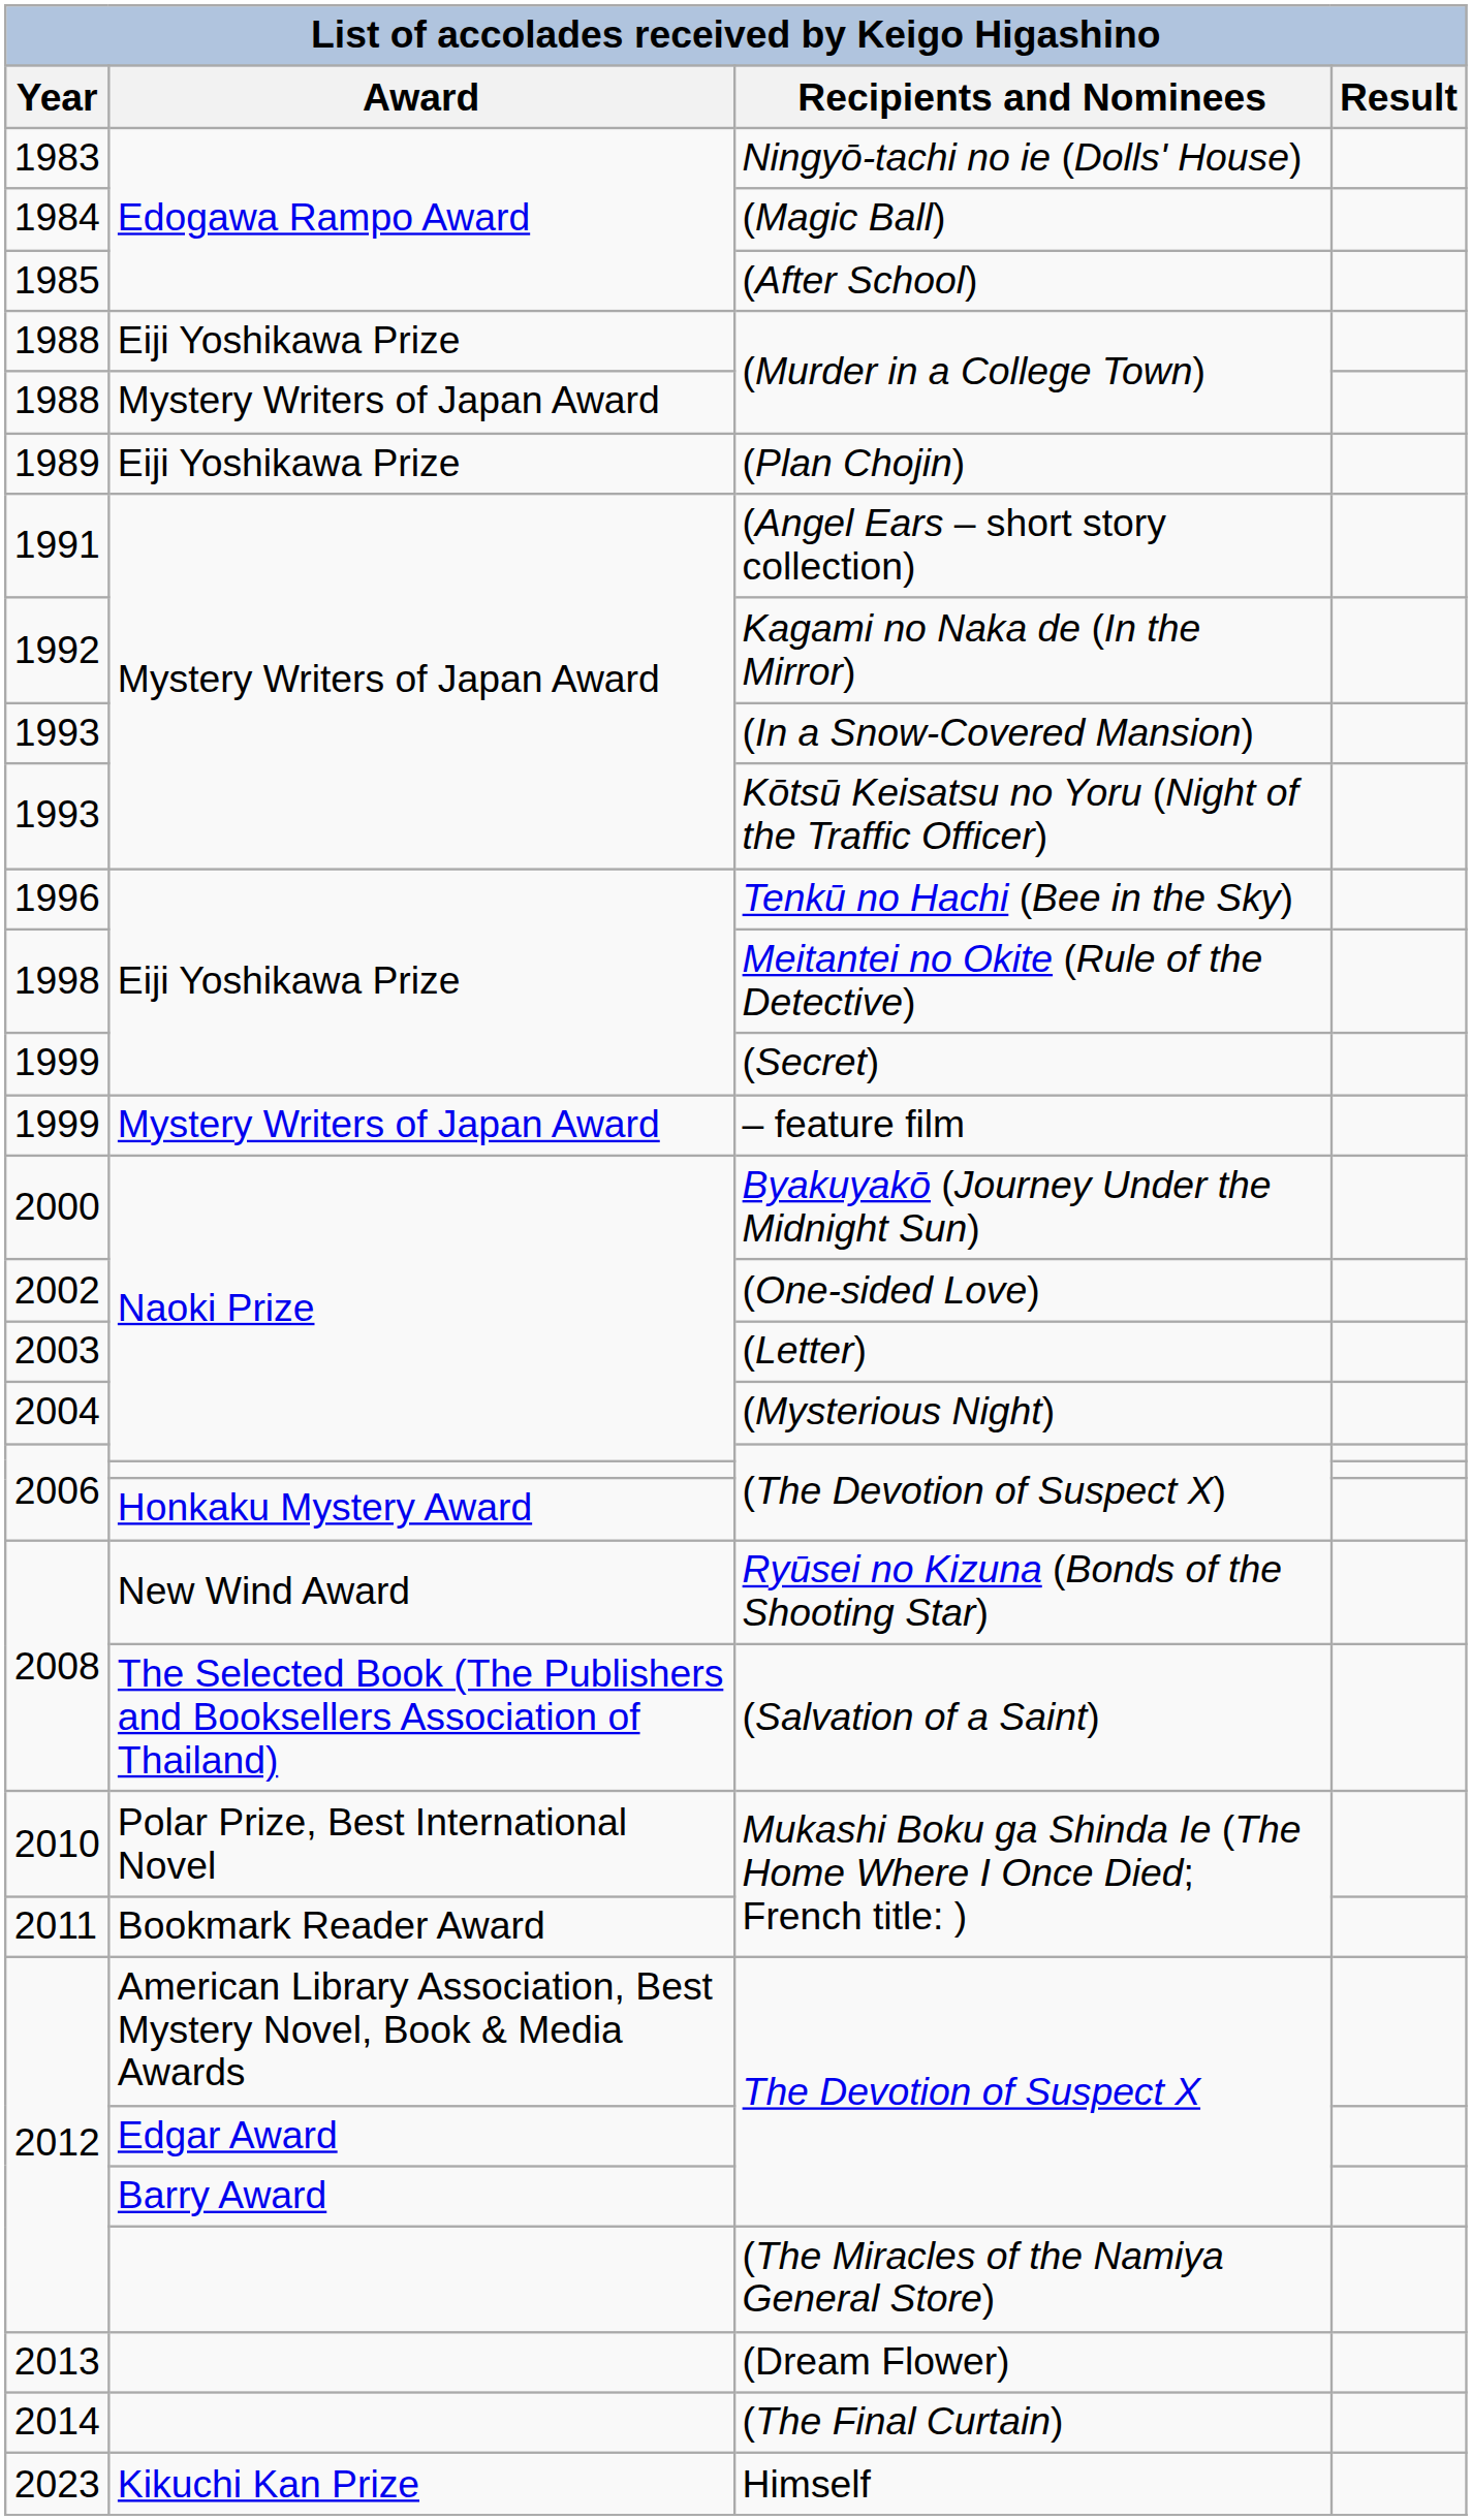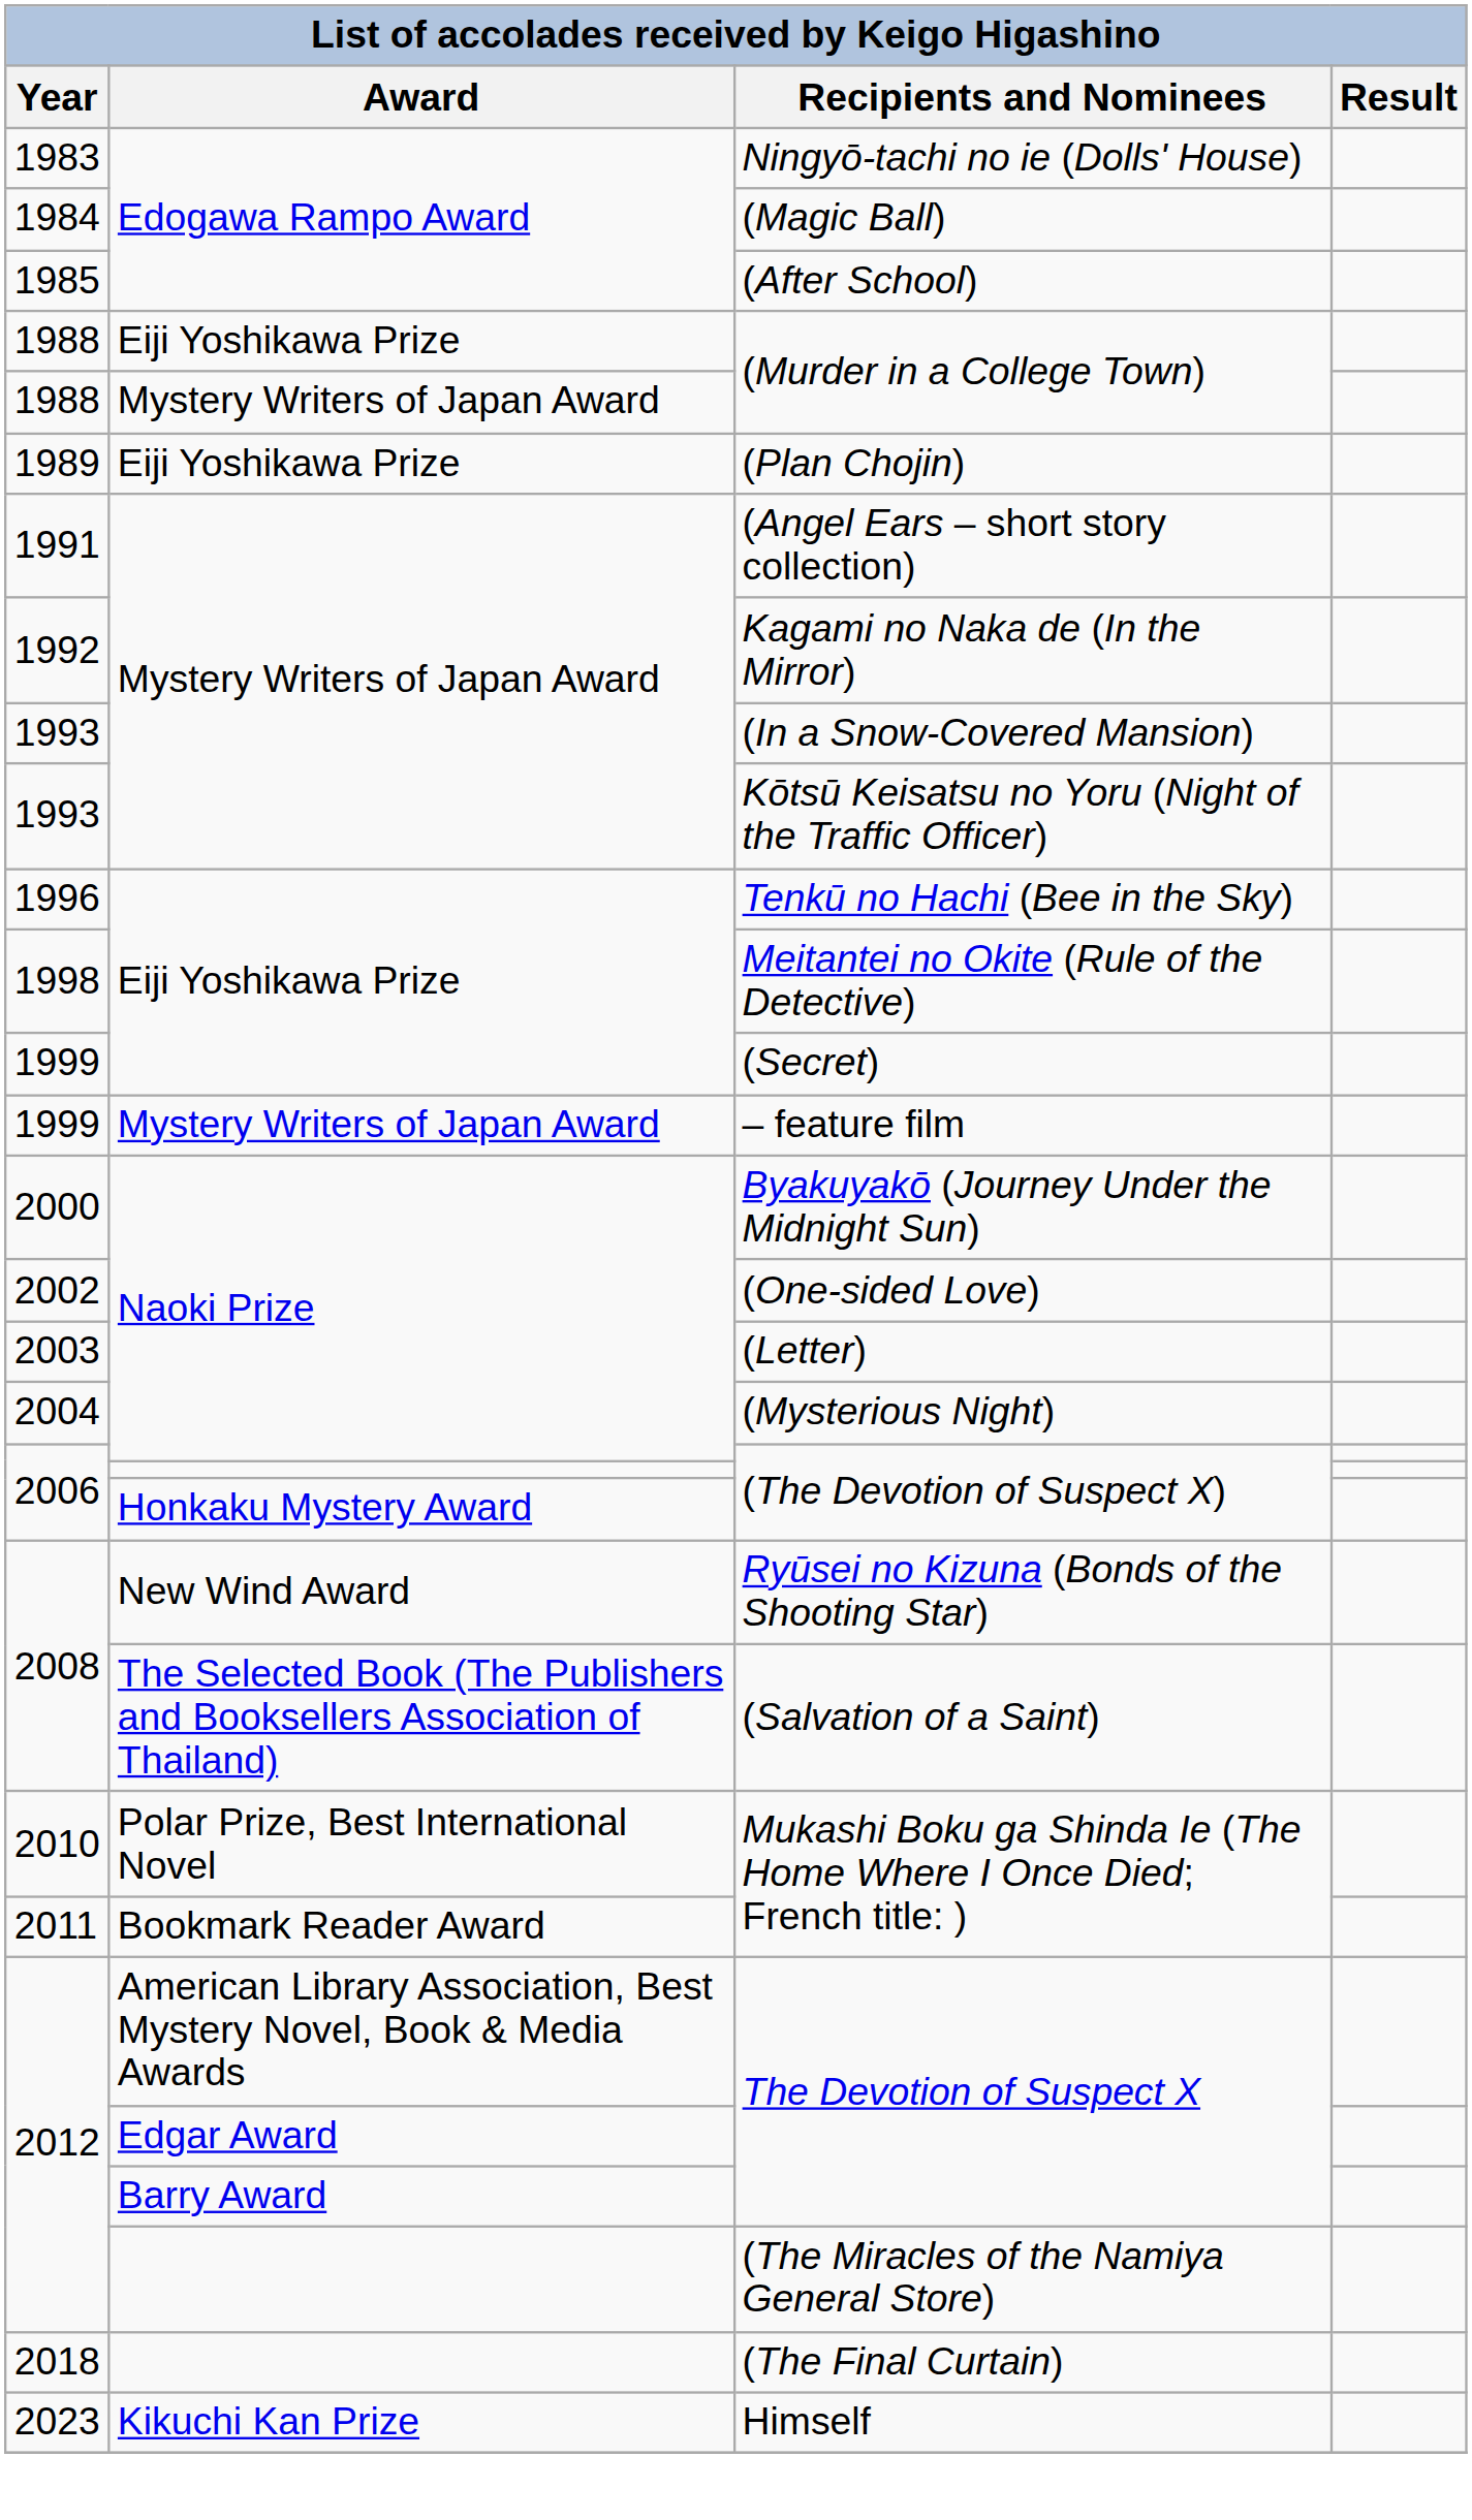 <table class="wikitable sortable">
 <tr>
 <th colspan="4" style="background: LightSteelBlue;">List of accolades received by Keigo Higashino</th>
 </tr>
 <tr style="background:#ccc; text-align:center;">
 <th>Year</th>
 <th>Award</th>
 <th>Recipients and Nominees</th>
 <th>Result</th>
 </tr>
 <tr>
 <td>1983</td>
 <td rowspan="3"><a href='#'>Edogawa Rampo Award</a></td>
 <td><em>Ningyō-tachi no ie</em> (<em>Dolls' House</em>)</td>
 <td></td>
 </tr>
 <tr>
 <td>1984</td>
 <td><em></em> (<em>Magic Ball</em>)</td>
 <td></td>
 </tr>
 <tr>
 <td>1985</td>
 <td><em></em> (<em>After School</em>)</td>
 <td></td>
 </tr>
 <tr>
 <td>1988</td>
 <td>Eiji Yoshikawa Prize</td>
 <td rowspan="2"><em></em> (<em>Murder in a College Town</em>)</td>
 <td></td>
 </tr>
 <tr>
 <td>1988</td>
 <td>Mystery Writers of Japan Award</td>
 <td></td>
 </tr>
 <tr>
 <td>1989</td>
 <td>Eiji Yoshikawa Prize</td>
 <td><em></em> (<em>Plan Chojin</em>)</td>
 <td></td>
 </tr>
 <tr>
 <td>1991</td>
 <td rowspan="4">Mystery Writers of Japan Award</td>
 <td><em></em> (<em>Angel Ears</em> – short story collection)</td>
 <td></td>
 </tr>
 <tr>
 <td>1992</td>
 <td><em>Kagami no Naka de</em> (<em>In the Mirror</em>)</td>
 <td></td>
 </tr>
 <tr>
 <td>1993</td>
 <td><em></em> (<em>In a Snow-Covered Mansion</em>)</td>
 <td></td>
 </tr>
 <tr>
 <td>1993</td>
 <td><em>Kōtsū Keisatsu no Yoru</em> (<em>Night of the Traffic Officer</em>)</td>
 <td></td>
 </tr>
 <tr>
 <td>1996</td>
 <td rowspan="3">Eiji Yoshikawa Prize</td>
 <td><em><a href='#'>Tenkū no Hachi</a></em> (<em>Bee in the Sky</em>)</td>
 <td></td>
 </tr>
 <tr>
 <td>1998</td>
 <td><em><a href='#'>Meitantei no Okite</a></em> (<em>Rule of the Detective</em>)</td>
 <td></td>
 </tr>
 <tr>
 <td>1999</td>
 <td><em></em> (<em>Secret</em>)</td>
 <td></td>
 </tr>
 <tr>
 <td>1999</td>
 <td><a href='#'>Mystery Writers of Japan Award</a></td>
 <td><em></em> – feature film</td>
 <td></td>
 </tr>
 <tr>
 <td>2000</td>
 <td rowspan="5"><a href='#'>Naoki Prize</a></td>
 <td><em><a href='#'>Byakuyakō</a></em> (<em>Journey Under the Midnight Sun</em>)</td>
 <td></td>
 </tr>
 <tr>
 <td>2002</td>
 <td><em></em> (<em>One-sided Love</em>)</td>
 <td></td>
 </tr>
 <tr>
 <td>2003</td>
 <td><em></em> (<em>Letter</em>)</td>
 <td></td>
 </tr>
 <tr>
 <td>2004</td>
 <td><em></em> (<em>Mysterious Night</em>)</td>
 <td></td>
 </tr>
 <tr>
 <td rowspan="3">2006</td>
 <td rowspan="3"><em></em> (<em>The Devotion of Suspect X</em>)</td>
 <td></td>
 </tr>
 <tr>
 <td></td>
 <td></td>
 </tr>
 <tr>
 <td><a href='#'>Honkaku Mystery Award</a></td>
 <td></td>
 </tr>
 <tr>
 <td rowspan="2">2008</td>
 <td>New Wind Award</td>
 <td><em><a href='#'>Ryūsei no Kizuna</a></em> (<em>Bonds of the Shooting Star</em>)</td>
 <td></td>
 </tr>
 <tr>
 <td><a href='#'>The Selected Book (The Publishers and Booksellers Association of Thailand)</a></td>
 <td><em></em> (<em>Salvation of a Saint</em>)</td>
 <td></td>
 </tr>
 <tr>
 <td>2010</td>
 <td>Polar Prize, Best International Novel</td>
 <td rowspan="2"><em>Mukashi Boku ga Shinda Ie</em> (<em>The Home Where I Once Died</em>; French title: )</td>
 <td></td>
 </tr>
 <tr>
 <td>2011</td>
 <td>Bookmark Reader Award</td>
 <td></td>
 </tr>
 <tr>
 <td rowspan="4">2012</td>
 <td>American Library Association, Best Mystery Novel, Book & Media Awards</td>
 <td rowspan="3"><em><a href='#'>The Devotion of Suspect X</a></em></td>
 <td></td>
 </tr>
 <tr>
 <td><a href='#'>Edgar Award</a></td>
 <td></td>
 </tr>
 <tr>
 <td><a href='#'>Barry Award</a></td>
 <td></td>
 </tr>
 <tr>
 <td></td>
 <td><em></em> (<em>The Miracles of the Namiya General Store</em>)</td>
 <td></td>
 </tr>
 <tr>
-<td>2013</td>
-<td></td>
-<td><em> </em> (Dream Flower)</td>
-<td></td>
-</tr>
-<tr>
-<td>2014</td>
+<td>2018</td>
 <td></td>
 <td><em> </em> (<em>The Final Curtain</em>)</td>
 <td></td>
 </tr>
 <tr>
 <td>2023</td>
 <td><a href='#'>Kikuchi Kan Prize</a></td>
 <td>Himself</td>
 <td></td>
 </tr>
 <tr>
 </tr>
 </table>
